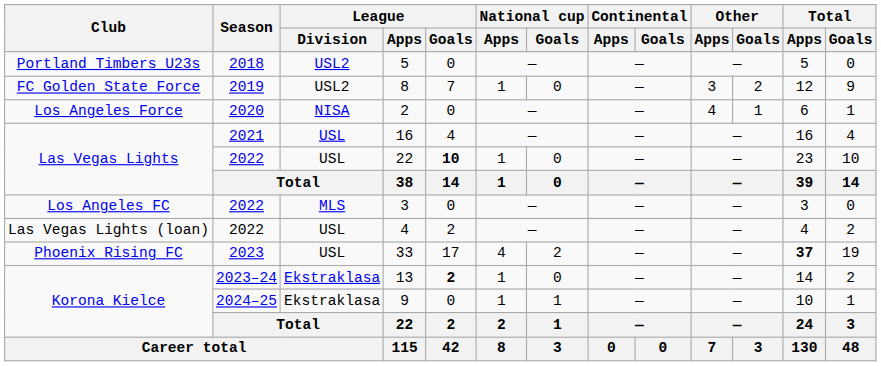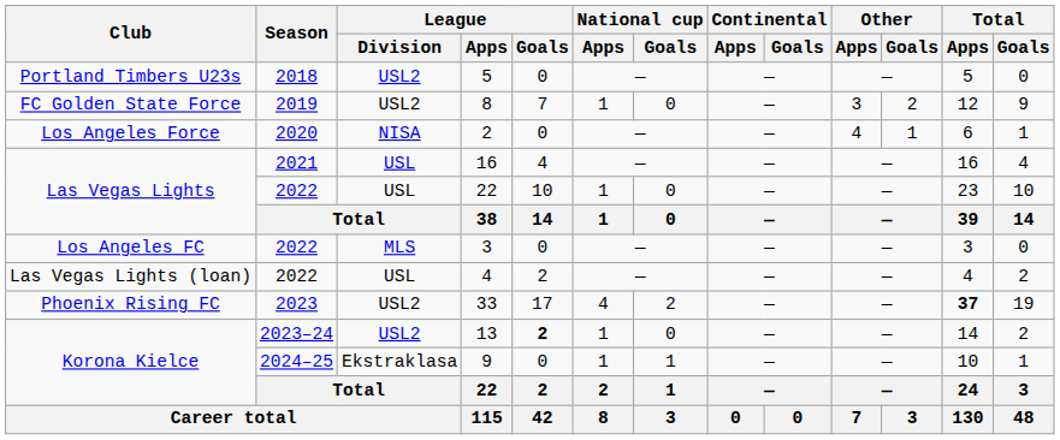 <table class="wikitable" style="text-align: center;">
 <tr>
 <th rowspan="2">Club</th>
 <th rowspan="2">Season</th>
 <th colspan="3">League</th>
 <th colspan="2">National cup</th>
 <th colspan="2">Continental</th>
 <th colspan="2">Other</th>
 <th colspan="2">Total</th>
 </tr>
 <tr>
 <th>Division</th>
 <th>Apps</th>
 <th>Goals</th>
 <th>Apps</th>
 <th>Goals</th>
 <th>Apps</th>
 <th>Goals</th>
 <th>Apps</th>
 <th>Goals</th>
 <th>Apps</th>
 <th>Goals</th>
 </tr>
 <tr>
 <td><a href='#'>Portland Timbers U23s</a></td>
 <td><a href='#'>2018</a></td>
 <td><a href='#'>USL2</a></td>
 <td>5</td>
 <td>0</td>
 <td colspan="2">—</td>
 <td colspan="2">—</td>
 <td colspan="2">—</td>
 <td>5</td>
 <td>0</td>
 </tr>
 <tr>
 <td><a href='#'>FC Golden State Force</a></td>
 <td><a href='#'>2019</a></td>
 <td>USL2</td>
 <td>8</td>
 <td>7</td>
 <td>1</td>
 <td>0</td>
 <td colspan="2">—</td>
 <td>3</td>
 <td>2</td>
 <td>12</td>
 <td>9</td>
 </tr>
 <tr>
 <td><a href='#'>Los Angeles Force</a></td>
 <td><a href='#'>2020</a></td>
 <td><a href='#'>NISA</a></td>
 <td>2</td>
 <td>0</td>
 <td colspan="2">—</td>
 <td colspan="2">—</td>
 <td>4</td>
 <td>1</td>
 <td>6</td>
 <td>1</td>
 </tr>
 <tr>
 <td rowspan="3"><a href='#'>Las Vegas Lights</a></td>
 <td><a href='#'>2021</a></td>
 <td><a href='#'>USL</a></td>
 <td>16</td>
 <td>4</td>
 <td colspan="2">—</td>
 <td colspan="2">—</td>
 <td colspan="2">—</td>
 <td>16</td>
 <td>4</td>
 </tr>
 <tr>
 <td><a href='#'>2022</a></td>
 <td>USL</td>
 <td>22</td>
-<td><strong>10</strong></td>
+<td>10</td>
 <td>1</td>
 <td>0</td>
 <td colspan="2">—</td>
 <td colspan="2">—</td>
 <td>23</td>
 <td>10</td>
 </tr>
 <tr>
 <th colspan="2">Total</th>
 <th>38</th>
 <th>14</th>
 <th>1</th>
 <th>0</th>
 <th colspan="2">—</th>
 <th colspan="2">—</th>
 <th>39</th>
 <th>14</th>
 </tr>
 <tr>
 <td><a href='#'>Los Angeles FC</a></td>
 <td><a href='#'>2022</a></td>
 <td><a href='#'>MLS</a></td>
 <td>3</td>
 <td>0</td>
 <td colspan="2">—</td>
 <td colspan="2">—</td>
 <td colspan="2">—</td>
 <td>3</td>
 <td>0</td>
 </tr>
 <tr>
 <td>Las Vegas Lights (loan)</td>
 <td>2022</td>
 <td>USL</td>
 <td>4</td>
 <td>2</td>
 <td colspan="2">—</td>
 <td colspan="2">—</td>
 <td colspan="2">—</td>
 <td>4</td>
 <td>2</td>
 </tr>
 <tr>
 <td><a href='#'>Phoenix Rising FC</a></td>
 <td><a href='#'>2023</a></td>
-<td>USL</td>
+<td>USL2</td>
 <td>33</td>
 <td>17</td>
 <td>4</td>
 <td>2</td>
 <td colspan="2">—</td>
 <td colspan="2">—</td>
 <td><strong>37</strong></td>
 <td>19</td>
 </tr>
 <tr>
 <td rowspan="3"><a href='#'>Korona Kielce</a></td>
 <td><a href='#'>2023–24</a></td>
-<td><a href='#'>Ekstraklasa</a></td>
+<td><a href='#'>USL2</a></td>
 <td>13</td>
 <td><strong>2</strong></td>
 <td>1</td>
 <td>0</td>
 <td colspan="2">—</td>
 <td colspan="2">—</td>
 <td>14</td>
 <td>2</td>
 </tr>
 <tr>
 <td><a href='#'>2024–25</a></td>
 <td>Ekstraklasa</td>
 <td>9</td>
 <td>0</td>
 <td>1</td>
 <td>1</td>
 <td colspan="2">—</td>
 <td colspan="2">—</td>
 <td>10</td>
 <td>1</td>
 </tr>
 <tr>
 <th colspan="2">Total</th>
 <th>22</th>
 <th>2</th>
 <th>2</th>
 <th>1</th>
 <th colspan="2">—</th>
 <th colspan="2">—</th>
 <th>24</th>
 <th>3</th>
 </tr>
 <tr>
 <th colspan="3">Career total</th>
 <th>115</th>
 <th>42</th>
 <th>8</th>
 <th>3</th>
 <th>0</th>
 <th>0</th>
 <th>7</th>
 <th>3</th>
 <th>130</th>
 <th>48</th>
 </tr>
 </table>
